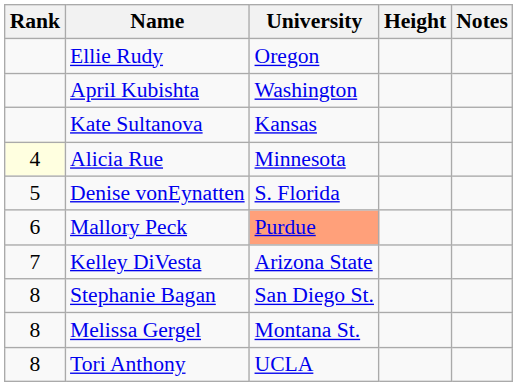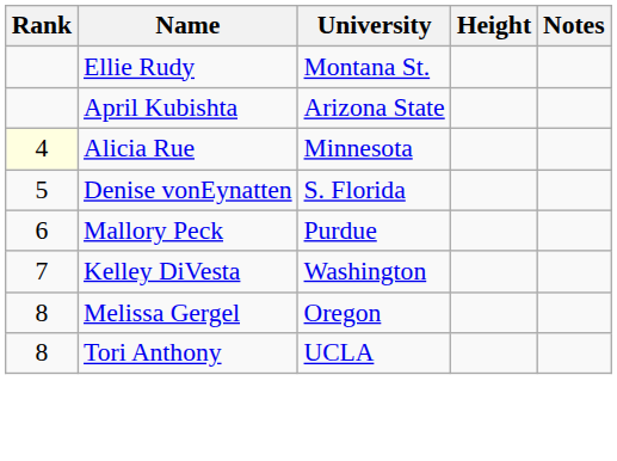 <table class="wikitable sortable" style="text-align:center">
 <tr>
 <th>Rank</th>
 <th>Name</th>
 <th>University</th>
 <th>Height</th>
 <th>Notes</th>
 </tr>
 <tr>
 <td></td>
 <td align=left><a href='#'>Ellie Rudy</a></td>
-<td align="left"><a href='#'>Oregon</a></td>
+<td align="left"><a href='#'>Montana St.</a></td>
 <td></td>
 <td></td>
 </tr>
 <tr>
 <td></td>
 <td align=left><a href='#'>April Kubishta</a></td>
-<td align="left"><a href='#'>Washington</a></td>
-<td></td>
-<td></td>
-</tr>
-<tr>
-<td></td>
-<td align=left><a href='#'>Kate Sultanova</a></td>
-<td align="left"><a href='#'>Kansas</a></td>
+<td align="left"><a href='#'>Arizona State</a></td>
 <td></td>
 <td></td>
 </tr>
 <tr>
 <td style="background: lightyellow;">4</td>
 <td align=left><a href='#'>Alicia Rue</a></td>
 <td align="left"><a href='#'>Minnesota</a></td>
 <td></td>
 <td></td>
 </tr>
 <tr>
 <td>5</td>
 <td align=left><a href='#'>Denise vonEynatten</a></td>
 <td align="left"><a href='#'>S. Florida</a></td>
 <td></td>
 <td></td>
 </tr>
 <tr>
 <td>6</td>
 <td align=left><a href='#'>Mallory Peck</a></td>
-<td align="left" style="background: lightsalmon;"><a href='#'>Purdue</a></td>
+<td align="left"><a href='#'>Purdue</a></td>
 <td></td>
 <td></td>
 </tr>
 <tr>
 <td>7</td>
 <td align=left><a href='#'>Kelley DiVesta</a></td>
-<td align="left"><a href='#'>Arizona State</a></td>
-<td></td>
-<td></td>
-</tr>
-<tr>
-<td>8</td>
-<td align=left><a href='#'>Stephanie Bagan</a></td>
-<td align="left"><a href='#'>San Diego St.</a></td>
+<td align="left"><a href='#'>Washington</a></td>
 <td></td>
 <td></td>
 </tr>
 <tr>
 <td>8</td>
 <td align=left><a href='#'>Melissa Gergel</a></td>
-<td align="left"><a href='#'>Montana St.</a></td>
+<td align="left"><a href='#'>Oregon</a></td>
 <td></td>
 <td></td>
 </tr>
 <tr>
 <td>8</td>
 <td align=left><a href='#'>Tori Anthony</a></td>
 <td align=left><a href='#'>UCLA</a></td>
 <td></td>
 <td></td>
 </tr>
 </table>
